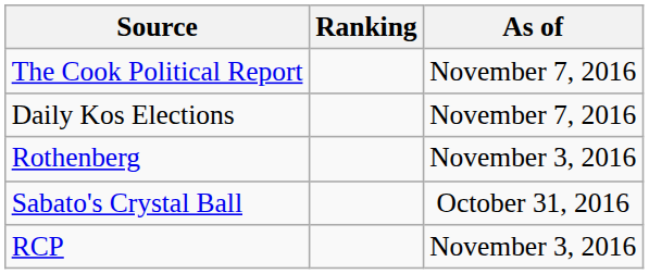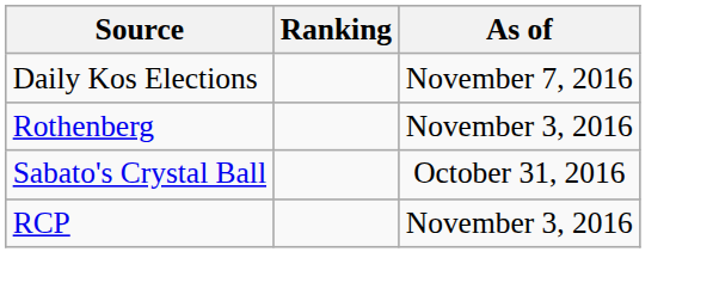 <table class="wikitable" style="text-align:center">
 <tr>
 <th>Source</th>
 <th>Ranking</th>
 <th>As of</th>
-</tr>
-<tr>
-<td align=left><a href='#'>The Cook Political Report</a></td>
-<td></td>
-<td>November 7, 2016</td>
 </tr>
 <tr>
 <td align=left>Daily Kos Elections</td>
 <td></td>
 <td>November 7, 2016</td>
 </tr>
 <tr>
 <td align=left><a href='#'>Rothenberg</a></td>
 <td></td>
 <td>November 3, 2016</td>
 </tr>
 <tr>
 <td align=left><a href='#'>Sabato's Crystal Ball</a></td>
 <td></td>
 <td>October 31, 2016</td>
 </tr>
 <tr>
 <td align="left"><a href='#'>RCP</a></td>
 <td></td>
 <td>November 3, 2016</td>
 </tr>
 </table>
